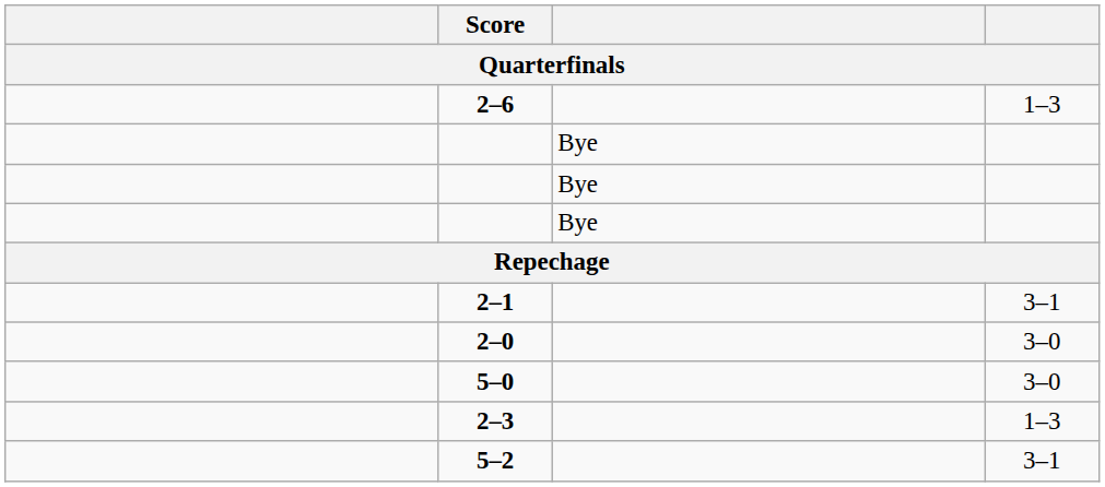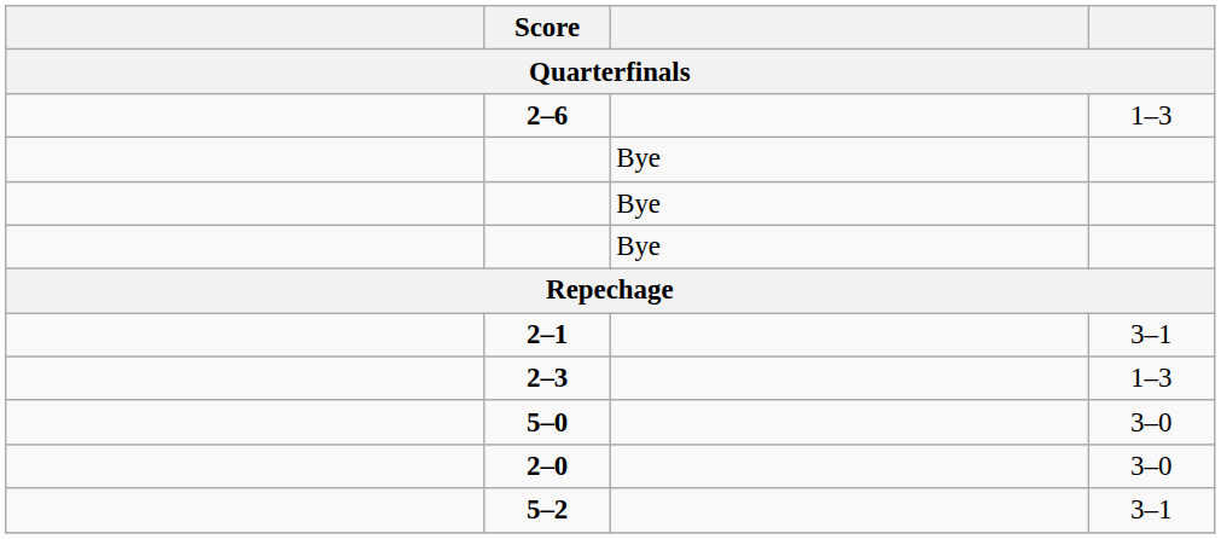 <table class="wikitable" style="text-align: left; ">
 <tr>
 <th align="right" width="270"></th>
 <th width="65">Score</th>
 <th align="left" width="270"></th>
 <th width="65"></th>
 </tr>
 <tr>
 <th colspan=4>Quarterfinals</th>
 </tr>
 <tr>
 <td></td>
 <td align="center"><strong>2–6</strong></td>
 <td><strong></strong></td>
 <td align=center>1–3 <strong></strong></td>
 </tr>
 <tr>
 <td><strong></strong></td>
 <td></td>
 <td>Bye</td>
 <td></td>
 </tr>
 <tr>
 <td><strong></strong></td>
 <td></td>
 <td>Bye</td>
 <td></td>
 </tr>
 <tr>
 <td><strong></strong></td>
 <td></td>
 <td>Bye</td>
 <td></td>
 </tr>
 <tr>
 <th colspan=4>Repechage</th>
 </tr>
 <tr>
 <td><strong></strong></td>
 <td align="center"><strong>2–1</strong></td>
 <td></td>
 <td align=center>3–1 <strong></strong></td>
 </tr>
 <tr>
+<td></td>
+<td align="center"><strong>2–3</strong></td>
 <td><strong></strong></td>
-<td align="center"><strong>2–0</strong></td>
-<td></td>
-<td align=center>3–0 <strong></strong></td>
+<td align=center>1–3 <strong></strong></td>
 </tr>
 <tr>
 <td><strong></strong></td>
 <td align="center"><strong>5–0</strong></td>
 <td></td>
 <td align=center>3–0 <strong></strong></td>
 </tr>
 <tr>
+<td><strong></strong></td>
+<td align="center"><strong>2–0</strong></td>
 <td></td>
-<td align="center"><strong>2–3</strong></td>
-<td><strong></strong></td>
-<td align=center>1–3 <strong></strong></td>
+<td align=center>3–0 <strong></strong></td>
 </tr>
 <tr>
 <td><strong></strong></td>
 <td align="center"><strong>5–2</strong></td>
 <td></td>
 <td align=center>3–1 <strong></strong></td>
 </tr>
 </table>
